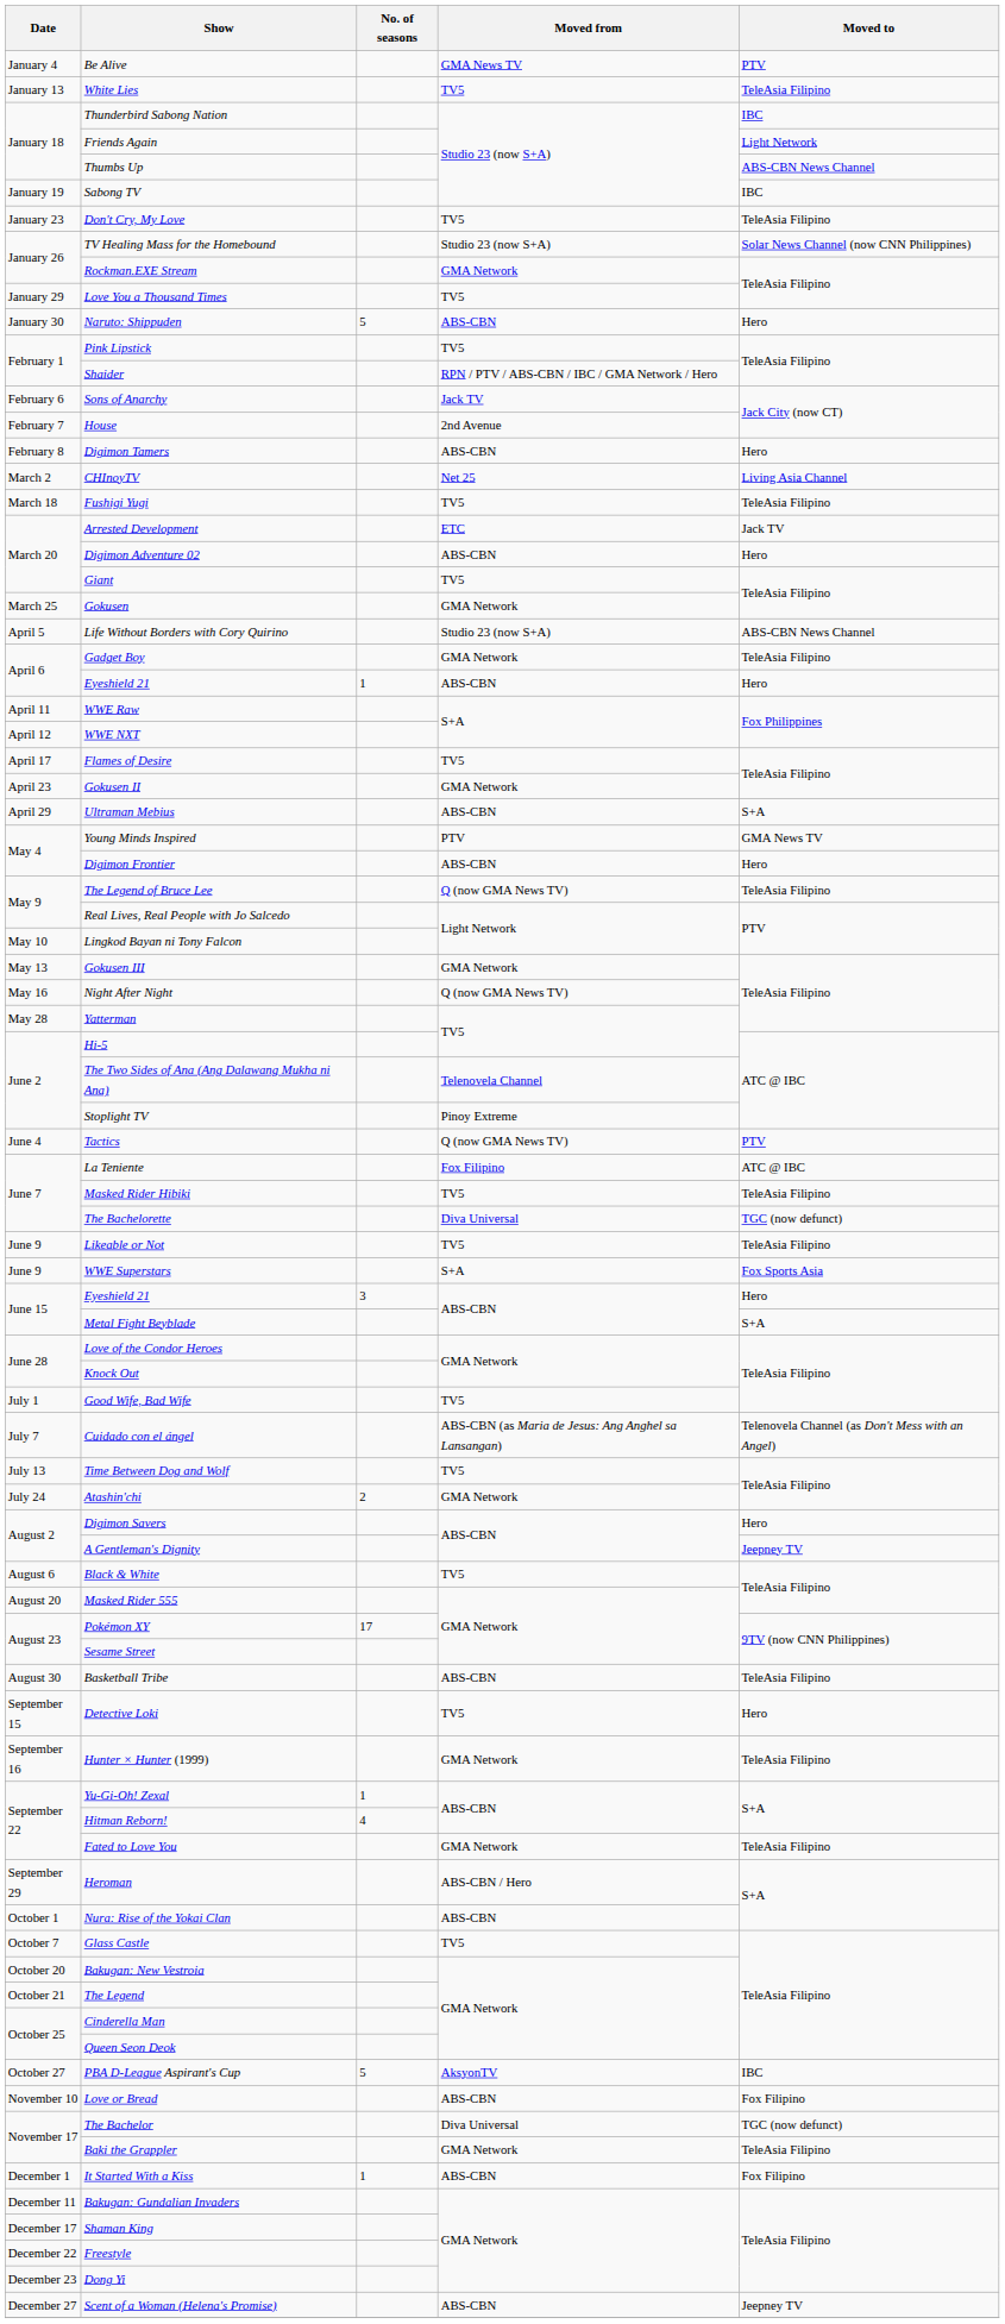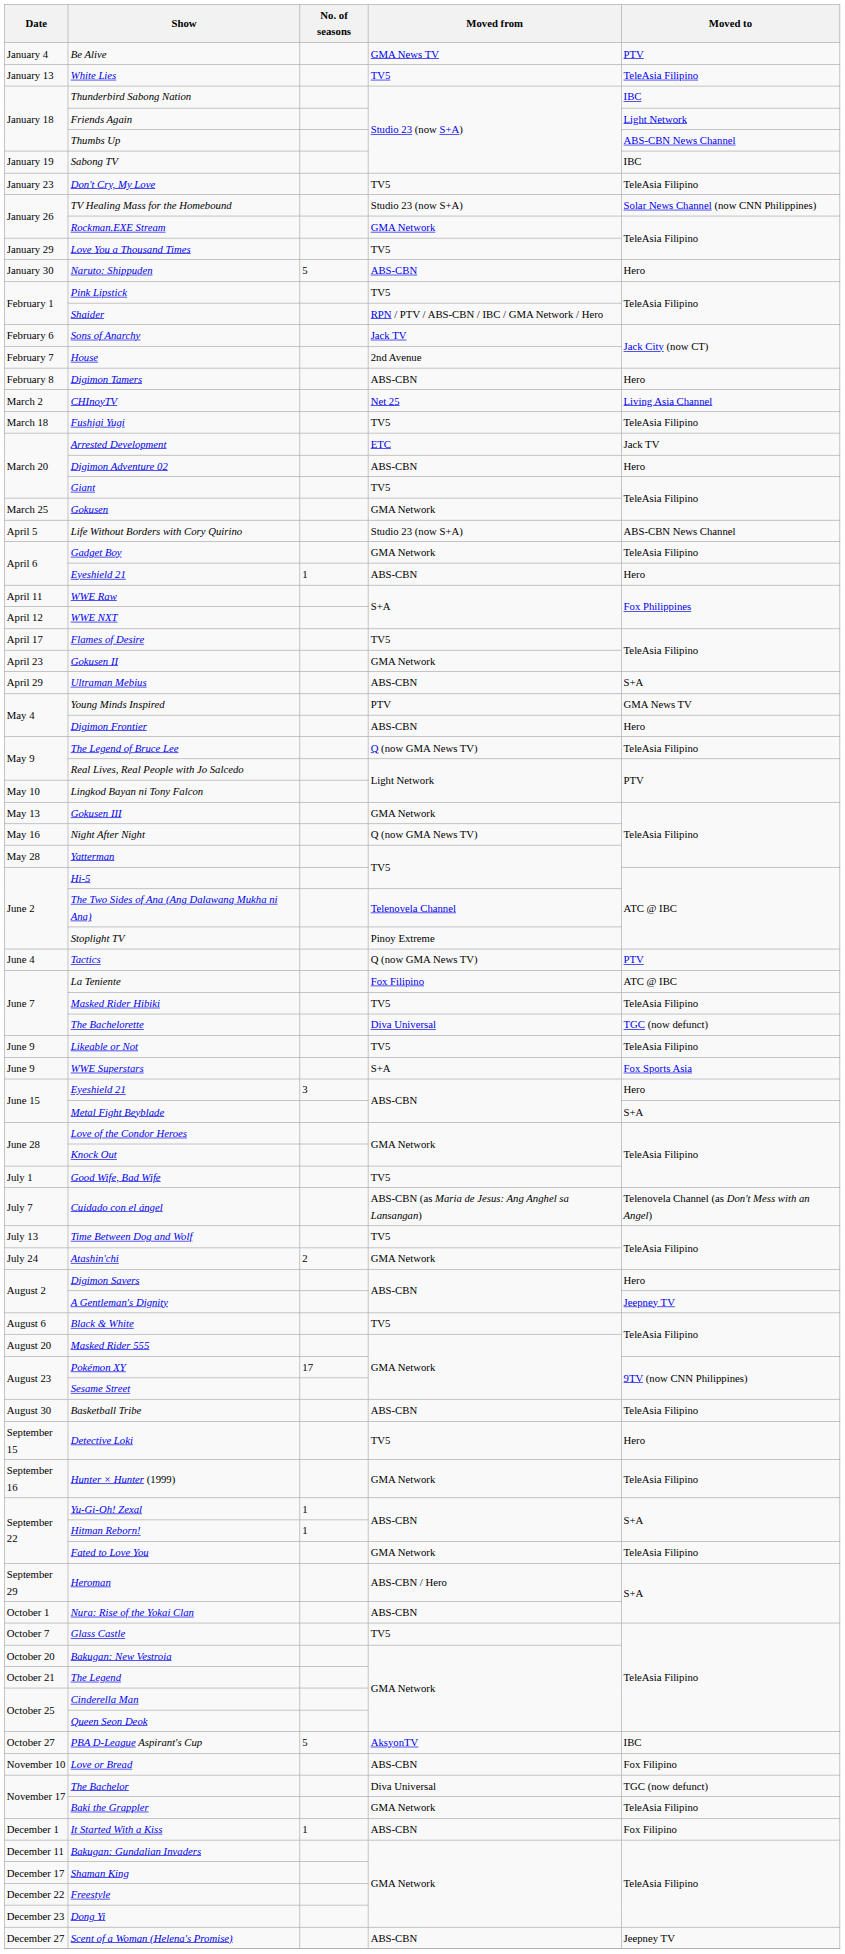 <table class="wikitable" style="text-align:left; line-height:25px; width:auto;">
 <tr>
 <th>Date</th>
 <th>Show</th>
 <th>No. of seasons</th>
 <th>Moved from</th>
 <th>Moved to</th>
 </tr>
 <tr>
 <td>January 4</td>
 <td><em>Be Alive</em></td>
 <td></td>
 <td><a href='#'>GMA News TV</a></td>
 <td><a href='#'>PTV</a></td>
 </tr>
 <tr>
 <td>January 13</td>
 <td><em><a href='#'>White Lies</a></em></td>
 <td></td>
 <td><a href='#'>TV5</a></td>
 <td><a href='#'>TeleAsia Filipino</a></td>
 </tr>
 <tr>
 <td rowspan="3">January 18</td>
 <td><em>Thunderbird Sabong Nation</em></td>
 <td></td>
 <td rowspan="4"><a href='#'>Studio 23</a> (now <a href='#'>S+A</a>)</td>
 <td><a href='#'>IBC</a></td>
 </tr>
 <tr>
 <td><em>Friends Again</em></td>
 <td></td>
 <td><a href='#'>Light Network</a></td>
 </tr>
 <tr>
 <td><em>Thumbs Up</em></td>
 <td></td>
 <td><a href='#'>ABS-CBN News Channel</a></td>
 </tr>
 <tr>
 <td>January 19</td>
 <td><em>Sabong TV</em></td>
 <td></td>
 <td>IBC</td>
 </tr>
 <tr>
 <td>January 23</td>
 <td><em><a href='#'>Don't Cry, My Love</a></em></td>
 <td></td>
 <td>TV5</td>
 <td>TeleAsia Filipino</td>
 </tr>
 <tr>
 <td rowspan="2">January 26</td>
 <td><em>TV Healing Mass for the Homebound</em></td>
 <td></td>
 <td>Studio 23 (now S+A)</td>
 <td><a href='#'>Solar News Channel</a> (now CNN Philippines)</td>
 </tr>
 <tr>
 <td><em><a href='#'>Rockman.EXE Stream</a></em></td>
 <td></td>
 <td><a href='#'>GMA Network</a></td>
 <td rowspan="2">TeleAsia Filipino</td>
 </tr>
 <tr>
 <td>January 29</td>
 <td><em><a href='#'>Love You a Thousand Times</a></em></td>
 <td></td>
 <td>TV5</td>
 </tr>
 <tr>
 <td>January 30</td>
 <td><em><a href='#'>Naruto: Shippuden</a></em></td>
 <td>5</td>
 <td><a href='#'>ABS-CBN</a></td>
 <td>Hero</td>
 </tr>
 <tr>
 <td rowspan="2">February 1</td>
 <td><em><a href='#'>Pink Lipstick</a></em></td>
 <td></td>
 <td>TV5</td>
 <td rowspan="2">TeleAsia Filipino</td>
 </tr>
 <tr>
 <td><em><a href='#'>Shaider</a></em></td>
 <td></td>
 <td><a href='#'>RPN</a> / PTV / ABS-CBN / IBC / GMA Network / Hero</td>
 </tr>
 <tr>
 <td>February 6</td>
 <td><em><a href='#'>Sons of Anarchy</a></em></td>
 <td></td>
 <td><a href='#'>Jack TV</a></td>
 <td rowspan="2"><a href='#'>Jack City</a> (now CT)</td>
 </tr>
 <tr>
 <td>February 7</td>
 <td><em><a href='#'>House</a></em></td>
 <td></td>
 <td>2nd Avenue</td>
 </tr>
 <tr>
 <td>February 8</td>
 <td><em><a href='#'>Digimon Tamers</a></em></td>
 <td></td>
 <td>ABS-CBN</td>
 <td>Hero</td>
 </tr>
 <tr>
 <td>March 2</td>
 <td><em><a href='#'>CHInoyTV</a></em></td>
 <td></td>
 <td><a href='#'>Net 25</a></td>
 <td><a href='#'>Living Asia Channel</a></td>
 </tr>
 <tr>
 <td>March 18</td>
 <td><em><a href='#'>Fushigi Yugi</a></em></td>
 <td></td>
 <td>TV5</td>
 <td>TeleAsia Filipino</td>
 </tr>
 <tr>
 <td rowspan="3">March 20</td>
 <td><em><a href='#'>Arrested Development</a></em></td>
 <td></td>
 <td><a href='#'>ETC</a></td>
 <td>Jack TV</td>
 </tr>
 <tr>
 <td><em><a href='#'>Digimon Adventure 02</a></em></td>
 <td></td>
 <td>ABS-CBN</td>
 <td>Hero</td>
 </tr>
 <tr>
 <td><em><a href='#'>Giant</a></em></td>
 <td></td>
 <td>TV5</td>
 <td rowspan="2">TeleAsia Filipino</td>
 </tr>
 <tr>
 <td>March 25</td>
 <td><em><a href='#'>Gokusen</a></em></td>
 <td></td>
 <td>GMA Network</td>
 </tr>
 <tr>
 <td>April 5</td>
 <td><em>Life Without Borders with Cory Quirino</em></td>
 <td></td>
 <td>Studio 23 (now S+A)</td>
 <td>ABS-CBN News Channel</td>
 </tr>
 <tr>
 <td rowspan="2">April 6</td>
 <td><em><a href='#'>Gadget Boy</a></em></td>
 <td></td>
 <td>GMA Network</td>
 <td>TeleAsia Filipino</td>
 </tr>
 <tr>
 <td><em><a href='#'>Eyeshield 21</a></em></td>
 <td>1</td>
 <td>ABS-CBN</td>
 <td>Hero</td>
 </tr>
 <tr>
 <td>April 11</td>
 <td><em><a href='#'>WWE Raw</a></em></td>
 <td></td>
 <td rowspan="2">S+A</td>
 <td rowspan="2"><a href='#'>Fox Philippines</a></td>
 </tr>
 <tr>
 <td>April 12</td>
 <td><em><a href='#'>WWE NXT</a></em></td>
 <td></td>
 </tr>
 <tr>
 <td>April 17</td>
 <td><em><a href='#'>Flames of Desire</a></em></td>
 <td></td>
 <td>TV5</td>
 <td rowspan="2">TeleAsia Filipino</td>
 </tr>
 <tr>
 <td>April 23</td>
 <td><em><a href='#'>Gokusen II</a></em></td>
 <td></td>
 <td>GMA Network</td>
 </tr>
 <tr>
 <td>April 29</td>
 <td><em><a href='#'>Ultraman Mebius</a></em></td>
 <td></td>
 <td>ABS-CBN</td>
 <td>S+A</td>
 </tr>
 <tr>
 <td rowspan="2">May 4</td>
 <td><em>Young Minds Inspired</em></td>
 <td></td>
 <td>PTV</td>
 <td>GMA News TV</td>
 </tr>
 <tr>
 <td><em><a href='#'>Digimon Frontier</a></em></td>
 <td></td>
 <td>ABS-CBN</td>
 <td>Hero</td>
 </tr>
 <tr>
 <td rowspan="2">May 9</td>
 <td><em><a href='#'>The Legend of Bruce Lee</a></em></td>
 <td></td>
 <td><a href='#'>Q</a> (now GMA News TV)</td>
 <td>TeleAsia Filipino</td>
 </tr>
 <tr>
 <td><em>Real Lives, Real People with Jo Salcedo</em></td>
 <td></td>
 <td rowspan="2">Light Network</td>
 <td rowspan="2">PTV</td>
 </tr>
 <tr>
 <td>May 10</td>
 <td><em>Lingkod Bayan ni Tony Falcon</em></td>
 <td></td>
 </tr>
 <tr>
 <td>May 13</td>
 <td><a href='#'><em>Gokusen III</em></a></td>
 <td></td>
 <td>GMA Network</td>
 <td rowspan="3">TeleAsia Filipino</td>
 </tr>
 <tr>
 <td>May 16</td>
 <td><em>Night After Night</em></td>
 <td></td>
 <td>Q (now GMA News TV)</td>
 </tr>
 <tr>
 <td>May 28</td>
 <td><em><a href='#'>Yatterman</a></em></td>
 <td></td>
 <td rowspan="2">TV5</td>
 </tr>
 <tr>
 <td rowspan="3">June 2</td>
 <td><em><a href='#'>Hi-5</a></em></td>
 <td></td>
 <td rowspan="3">ATC @ IBC</td>
 </tr>
 <tr>
 <td><em><a href='#'>The Two Sides of Ana (Ang Dalawang Mukha ni Ana)</a></em></td>
 <td></td>
 <td><a href='#'>Telenovela Channel</a></td>
 </tr>
 <tr>
 <td><em>Stoplight TV</em></td>
 <td></td>
 <td>Pinoy Extreme</td>
 </tr>
 <tr>
 <td>June 4</td>
 <td><em><a href='#'>Tactics</a></em></td>
 <td></td>
 <td>Q (now GMA News TV)</td>
 <td><a href='#'>PTV</a></td>
 </tr>
 <tr>
 <td rowspan="3">June 7</td>
 <td><em>La Teniente</em></td>
 <td></td>
 <td><a href='#'>Fox Filipino</a></td>
 <td>ATC @ IBC</td>
 </tr>
 <tr>
 <td><em><a href='#'>Masked Rider Hibiki</a></em></td>
 <td></td>
 <td>TV5</td>
 <td>TeleAsia Filipino</td>
 </tr>
 <tr>
 <td><em><a href='#'>The Bachelorette</a></em></td>
 <td></td>
 <td><a href='#'>Diva Universal</a></td>
 <td><a href='#'>TGC</a> (now defunct)</td>
 </tr>
 <tr>
 <td>June 9</td>
 <td><em><a href='#'>Likeable or Not</a></em></td>
 <td></td>
 <td>TV5</td>
 <td>TeleAsia Filipino</td>
 </tr>
 <tr>
 <td>June 9</td>
 <td><em><a href='#'>WWE Superstars</a></em></td>
 <td></td>
 <td>S+A</td>
 <td><a href='#'>Fox Sports Asia</a></td>
 </tr>
 <tr>
 <td rowspan="2">June 15</td>
 <td><em><a href='#'>Eyeshield 21</a></em></td>
 <td>3</td>
 <td rowspan="2">ABS-CBN</td>
 <td>Hero</td>
 </tr>
 <tr>
 <td><em><a href='#'>Metal Fight Beyblade</a></em></td>
 <td></td>
 <td>S+A</td>
 </tr>
 <tr>
 <td rowspan="2">June 28</td>
 <td><em><a href='#'>Love of the Condor Heroes</a></em></td>
 <td></td>
 <td rowspan="2">GMA Network</td>
 <td rowspan="3">TeleAsia Filipino</td>
 </tr>
 <tr>
 <td><em><a href='#'>Knock Out</a></em></td>
 <td></td>
 </tr>
 <tr>
 <td>July 1</td>
 <td><em><a href='#'>Good Wife, Bad Wife</a></em></td>
 <td></td>
 <td>TV5</td>
 </tr>
 <tr>
 <td>July 7</td>
 <td><em><a href='#'>Cuidado con el ángel</a></em></td>
 <td></td>
 <td>ABS-CBN (as <em>Maria de Jesus: Ang Anghel sa Lansangan</em>)</td>
 <td>Telenovela Channel (as <em>Don't Mess with an Angel</em>)</td>
 </tr>
 <tr>
 <td>July 13</td>
 <td><em><a href='#'>Time Between Dog and Wolf</a></em></td>
 <td></td>
 <td>TV5</td>
 <td rowspan="2">TeleAsia Filipino</td>
 </tr>
 <tr>
 <td>July 24</td>
 <td><em><a href='#'>Atashin'chi</a></em></td>
 <td>2</td>
 <td>GMA Network</td>
 </tr>
 <tr>
 <td rowspan="2">August 2</td>
 <td><em><a href='#'>Digimon Savers</a></em></td>
 <td></td>
 <td rowspan="2">ABS-CBN</td>
 <td>Hero</td>
 </tr>
 <tr>
 <td><em><a href='#'>A Gentleman's Dignity</a></em></td>
 <td></td>
 <td><a href='#'>Jeepney TV</a></td>
 </tr>
 <tr>
 <td>August 6</td>
 <td><em><a href='#'>Black & White</a></em></td>
 <td></td>
 <td>TV5</td>
 <td rowspan="2">TeleAsia Filipino</td>
 </tr>
 <tr>
 <td>August 20</td>
 <td><em><a href='#'>Masked Rider 555</a></em></td>
 <td></td>
 <td rowspan="3">GMA Network</td>
 </tr>
 <tr>
 <td rowspan="2">August 23</td>
 <td><a href='#'><em>Pokémon XY</em></a></td>
 <td>17</td>
 <td rowspan="2"><a href='#'>9TV</a> (now CNN Philippines)</td>
 </tr>
 <tr>
 <td><em><a href='#'>Sesame Street</a></em></td>
 <td></td>
 </tr>
 <tr>
 <td>August 30</td>
 <td><em>Basketball Tribe</em></td>
 <td></td>
 <td>ABS-CBN</td>
 <td>TeleAsia Filipino</td>
 </tr>
 <tr>
 <td>September 15</td>
 <td><em><a href='#'>Detective Loki</a></em></td>
 <td></td>
 <td>TV5</td>
 <td>Hero</td>
 </tr>
 <tr>
 <td>September 16</td>
 <td><em><a href='#'>Hunter × Hunter</a></em> (1999)</td>
 <td></td>
 <td>GMA Network</td>
 <td>TeleAsia Filipino</td>
 </tr>
 <tr>
 <td rowspan="3">September 22</td>
 <td><em><a href='#'>Yu-Gi-Oh! Zexal</a></em></td>
 <td>1</td>
 <td rowspan="2">ABS-CBN</td>
 <td rowspan="2">S+A</td>
 </tr>
 <tr>
 <td><a href='#'><em>Hitman Reborn!</em></a></td>
-<td>4</td>
+<td>1</td>
 </tr>
 <tr>
 <td><em><a href='#'>Fated to Love You</a></em></td>
 <td></td>
 <td>GMA Network</td>
 <td>TeleAsia Filipino</td>
 </tr>
 <tr>
 <td>September 29</td>
 <td><em><a href='#'>Heroman</a></em></td>
 <td></td>
 <td>ABS-CBN / Hero</td>
 <td rowspan="2">S+A</td>
 </tr>
 <tr>
 <td>October 1</td>
 <td><em><a href='#'>Nura: Rise of the Yokai Clan</a></em></td>
 <td></td>
 <td>ABS-CBN</td>
 </tr>
 <tr>
 <td>October 7</td>
 <td><em><a href='#'>Glass Castle</a></em></td>
 <td></td>
 <td>TV5</td>
 <td rowspan="5">TeleAsia Filipino</td>
 </tr>
 <tr>
 <td>October 20</td>
 <td><em><a href='#'>Bakugan: New Vestroia</a></em></td>
 <td></td>
 <td rowspan="4">GMA Network</td>
 </tr>
 <tr>
 <td>October 21</td>
 <td><em><a href='#'>The Legend</a></em></td>
 <td></td>
 </tr>
 <tr>
 <td rowspan="2">October 25</td>
 <td><em><a href='#'>Cinderella Man</a></em></td>
 <td></td>
 </tr>
 <tr>
 <td><em><a href='#'>Queen Seon Deok</a></em></td>
 <td></td>
 </tr>
 <tr>
 <td>October 27</td>
 <td><em><a href='#'>PBA D-League</a> Aspirant's Cup</em></td>
 <td>5</td>
 <td><a href='#'>AksyonTV</a></td>
 <td>IBC</td>
 </tr>
 <tr>
 <td>November 10</td>
 <td><em><a href='#'>Love or Bread</a></em></td>
 <td></td>
 <td>ABS-CBN</td>
 <td>Fox Filipino</td>
 </tr>
 <tr>
 <td rowspan="2">November 17</td>
 <td><em><a href='#'>The Bachelor</a></em></td>
 <td></td>
 <td>Diva Universal</td>
 <td>TGC (now defunct)</td>
 </tr>
 <tr>
 <td><em><a href='#'>Baki the Grappler</a></em></td>
 <td></td>
 <td>GMA Network</td>
 <td>TeleAsia Filipino</td>
 </tr>
 <tr>
 <td>December 1</td>
 <td><em><a href='#'>It Started With a Kiss</a></em></td>
 <td>1</td>
 <td>ABS-CBN</td>
 <td>Fox Filipino</td>
 </tr>
 <tr>
 <td>December 11</td>
 <td><em><a href='#'>Bakugan: Gundalian Invaders</a></em></td>
 <td></td>
 <td rowspan="4">GMA Network</td>
 <td rowspan="4">TeleAsia Filipino</td>
 </tr>
 <tr>
 <td>December 17</td>
 <td><em><a href='#'>Shaman King</a></em></td>
 <td></td>
 </tr>
 <tr>
 <td>December 22</td>
 <td><em><a href='#'>Freestyle</a></em></td>
 <td></td>
 </tr>
 <tr>
 <td>December 23</td>
 <td><em><a href='#'>Dong Yi</a></em></td>
 <td></td>
 </tr>
 <tr>
 <td>December 27</td>
 <td><em><a href='#'>Scent of a Woman (Helena's Promise)</a></em></td>
 <td></td>
 <td>ABS-CBN</td>
 <td>Jeepney TV</td>
 </tr>
 <tr>
 </tr>
 </table>
